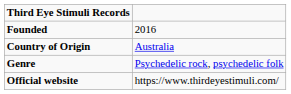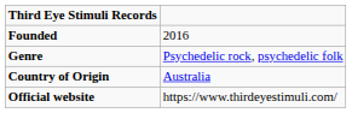 <table class="wikitable">
 <tr>
 <td><strong>Third Eye Stimuli Records</strong></td>
 <td></td>
 </tr>
 <tr>
 <td><strong>Founded</strong></td>
 <td>2016</td>
 </tr>
 <tr>
+<td><strong>Genre</strong></td>
+<td><a href='#'>Psychedelic rock</a>, <a href='#'>psychedelic folk</a></td>
+</tr>
+<tr>
 <td><strong>Country of Origin</strong></td>
 <td><a href='#'>Australia</a></td>
-</tr>
-<tr>
-<td><strong>Genre</strong></td>
-<td><a href='#'>Psychedelic rock</a>, <a href='#'>psychedelic folk</a></td>
 </tr>
 <tr>
 <td><strong>Official website</strong></td>
 <td>https://www.thirdeyestimuli.com/</td>
 </tr>
 </table>
